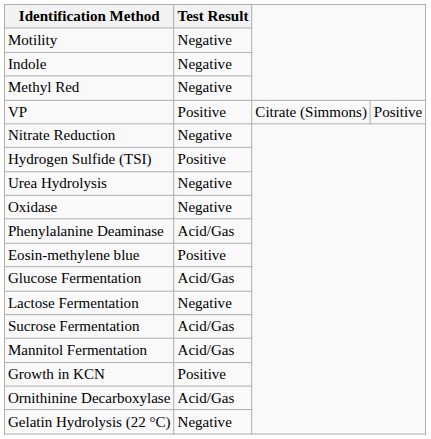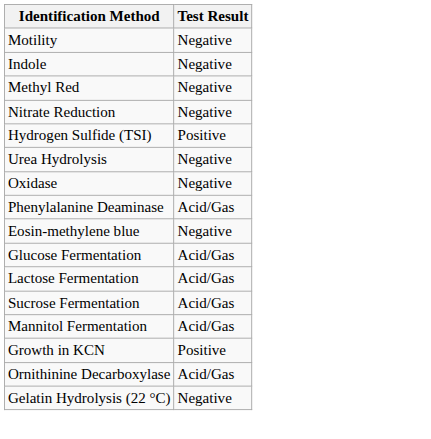 <table class="wikitable">
 <tr>
 <th>Identification Method</th>
 <th>Test Result</th>
 </tr>
 <tr>
 <td>Motility</td>
 <td>Negative</td>
 </tr>
 <tr>
 <td>Indole</td>
 <td>Negative</td>
 </tr>
 <tr>
 <td>Methyl Red</td>
 <td>Negative</td>
-</tr>
-<tr>
-<td>VP</td>
-<td>Positive</td>
-<td>Citrate (Simmons)</td>
-<td>Positive</td>
 </tr>
 <tr>
 <td>Nitrate Reduction</td>
 <td>Negative</td>
 </tr>
 <tr>
 <td>Hydrogen Sulfide (TSI)</td>
 <td>Positive</td>
 </tr>
 <tr>
 <td>Urea Hydrolysis</td>
 <td>Negative</td>
 </tr>
 <tr>
 <td>Oxidase</td>
 <td>Negative</td>
 </tr>
 <tr>
 <td>Phenylalanine Deaminase</td>
 <td>Acid/Gas</td>
 </tr>
 <tr>
 <td>Eosin-methylene blue</td>
-<td>Positive</td>
+<td>Negative</td>
 </tr>
 <tr>
 <td>Glucose Fermentation</td>
 <td>Acid/Gas</td>
 </tr>
 <tr>
 <td>Lactose Fermentation</td>
-<td>Negative</td>
+<td>Acid/Gas</td>
 </tr>
 <tr>
 <td>Sucrose Fermentation</td>
 <td>Acid/Gas</td>
 </tr>
 <tr>
 <td>Mannitol Fermentation</td>
 <td>Acid/Gas</td>
 </tr>
 <tr>
 <td>Growth in KCN</td>
 <td>Positive</td>
 </tr>
 <tr>
 <td>Ornithinine Decarboxylase</td>
 <td>Acid/Gas</td>
 </tr>
 <tr>
 <td>Gelatin Hydrolysis (22 °C)</td>
 <td>Negative</td>
 </tr>
 </table>
